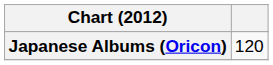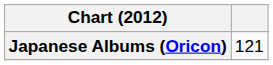 <table class="wikitable plainrowheaders sortable" style="text-align:center">
 <tr>
 <th scope="col">Chart (2012)</th>
 <th scope="col"></th>
 </tr>
 <tr>
 </tr>
 <tr>
 <th scope="row">Japanese Albums (<a href='#'>Oricon</a>)</th>
-<td>120</td>
+<td>121</td>
 </tr>
 <tr>
 </tr>
 <tr>
 </tr>
 <tr>
 </tr>
 <tr>
 </tr>
 <tr>
 </tr>
 </table>
